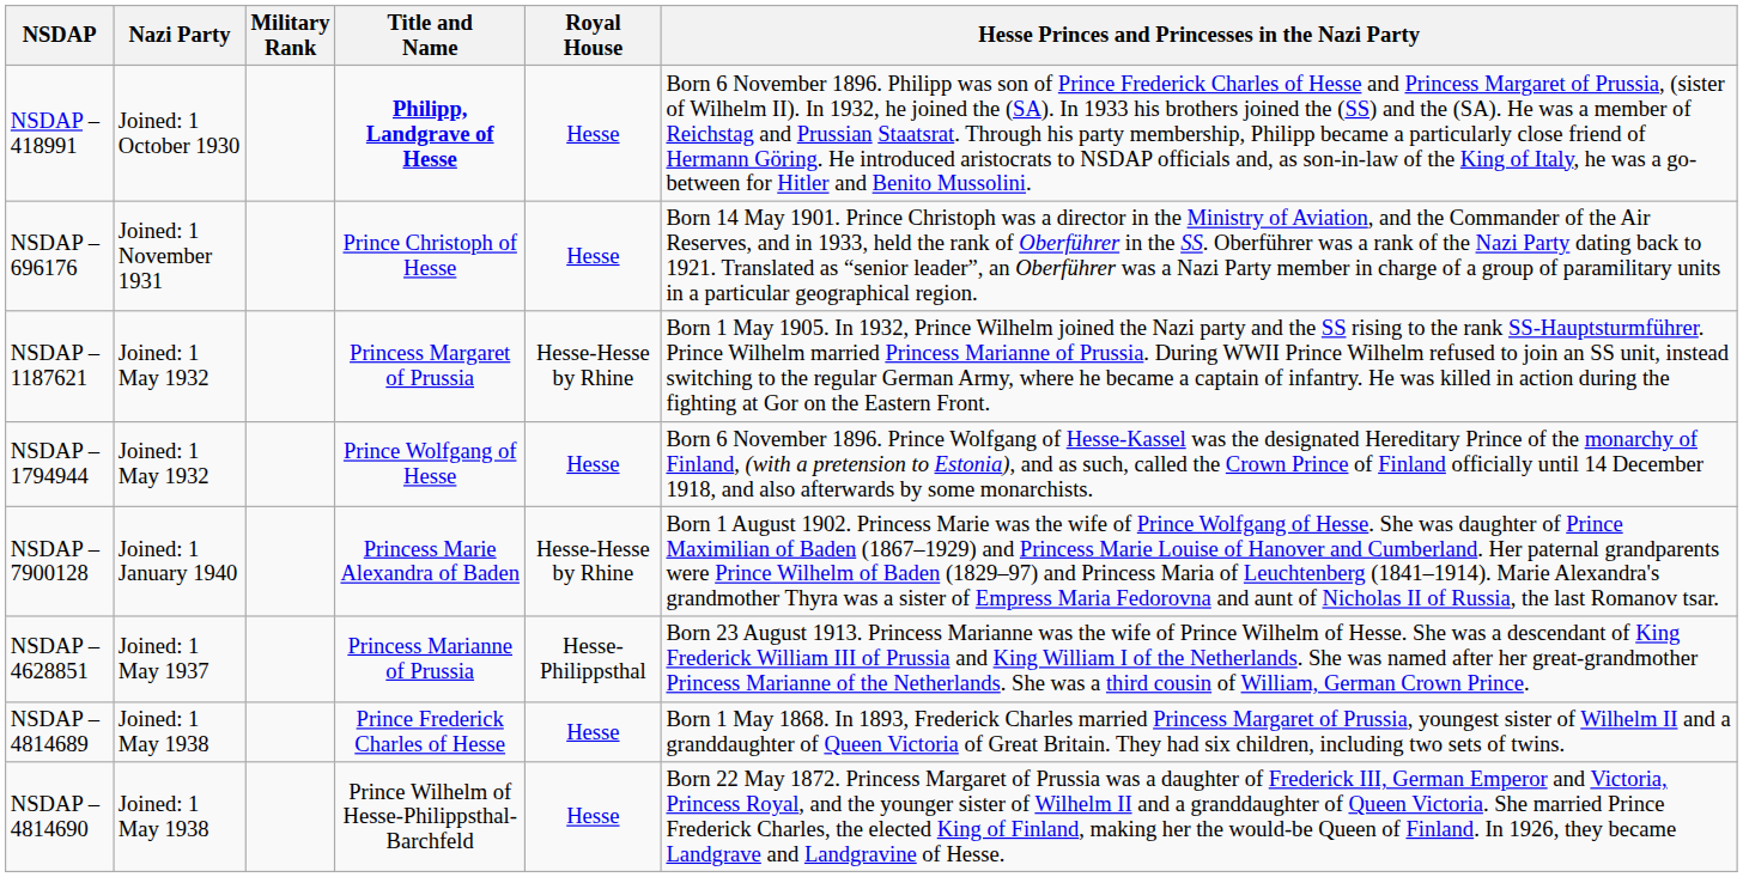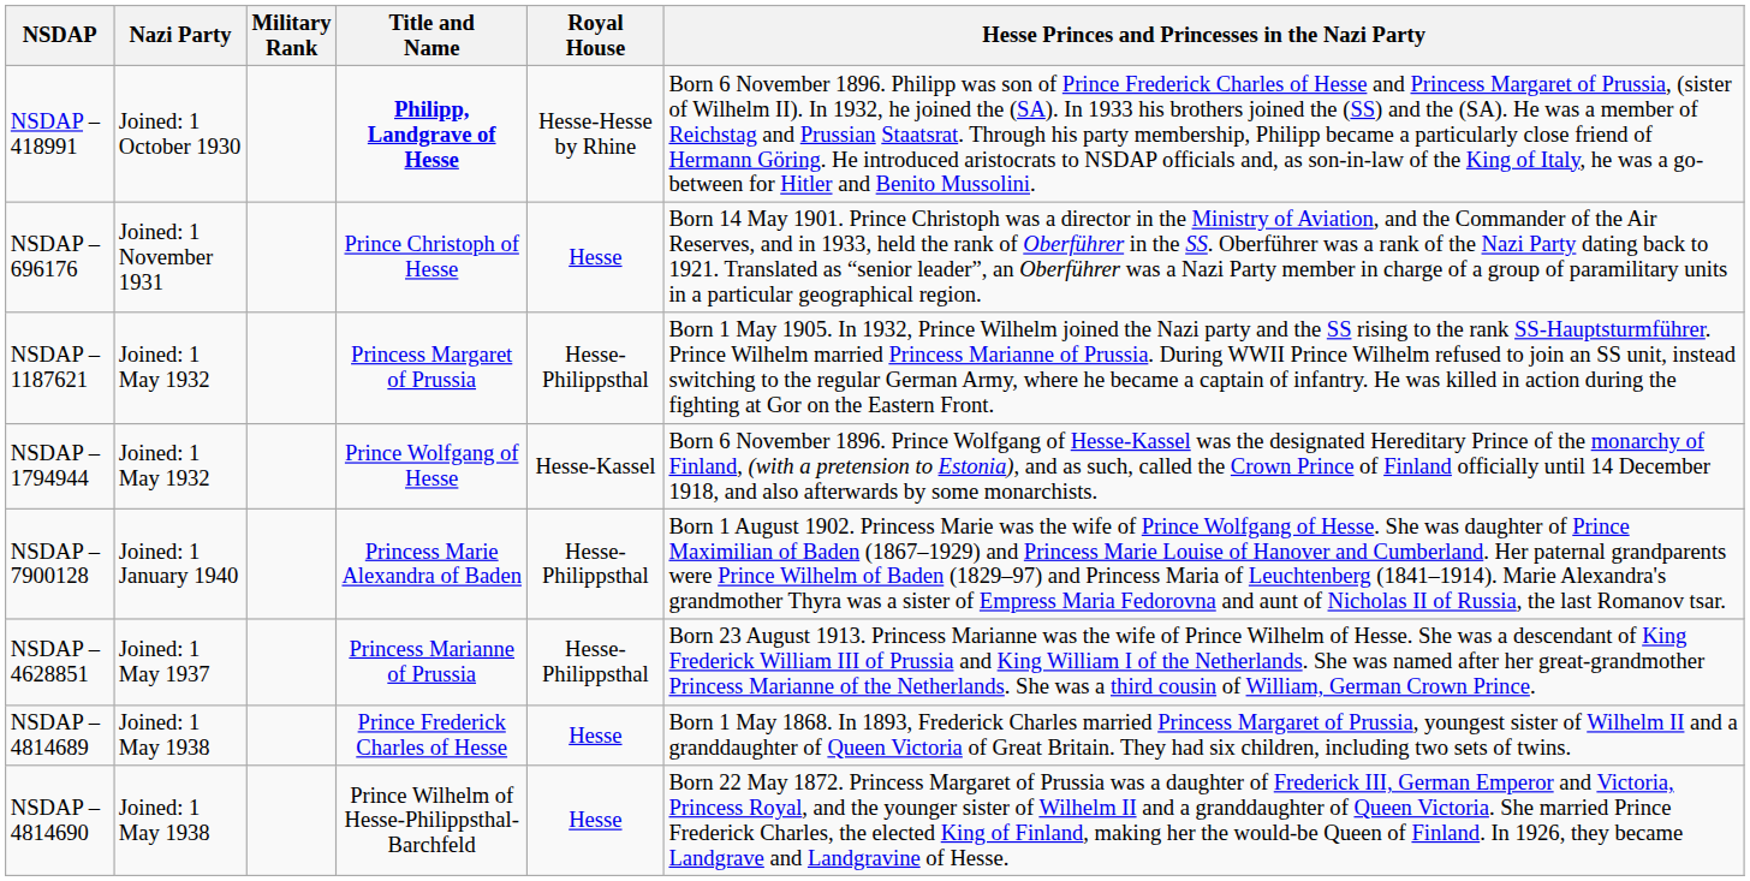 <table class="wikitable">
 <tr>
 <th>NSDAP</th>
 <th>Nazi Party</th>
 <th>Military<br>Rank</th>
 <th>Title and<br>Name</th>
 <th>Royal<br>House</th>
 <th>Hesse Princes and Princesses in the Nazi Party</th>
 </tr>
 <tr>
 <td><a href='#'>NSDAP</a> – 418991</td>
 <td>Joined: 1 October 1930</td>
 <td></td>
 <td align="center"><strong><a href='#'>Philipp, Landgrave of Hesse</a></strong></td>
-<td align="center"><a href='#'>Hesse</a></td>
+<td align="center">Hesse-Hesse by Rhine</td>
 <td> Born 6 November 1896. Philipp was son of <a href='#'>Prince Frederick Charles of Hesse</a> and <a href='#'>Princess Margaret of Prussia</a>, (sister of Wilhelm II). In 1932, he joined the (<a href='#'>SA</a>). In 1933 his brothers joined the (<a href='#'>SS</a>) and the (SA). He was a member of <a href='#'>Reichstag</a> and <a href='#'>Prussian</a> <a href='#'>Staatsrat</a>. Through his party membership, Philipp became a particularly close friend of <a href='#'>Hermann Göring</a>. He introduced aristocrats to NSDAP officials and, as son-in-law of the <a href='#'>King of Italy</a>, he was a go-between for <a href='#'>Hitler</a> and <a href='#'>Benito Mussolini</a>.</td>
 </tr>
 <tr>
 <td>NSDAP – 696176</td>
 <td>Joined: 1 November 1931</td>
 <td><br><br></td>
 <td align="center"><a href='#'>Prince Christoph of Hesse</a></td>
 <td align="center"><a href='#'>Hesse</a></td>
 <td> Born 14 May 1901. Prince Christoph was a director in the <a href='#'>Ministry of Aviation</a>, and the Commander of the Air Reserves, and in 1933, held the rank of <em><a href='#'>Oberführer</a></em> in the <em><a href='#'>SS</a></em>. Oberführer was a rank of the <a href='#'>Nazi Party</a> dating back to 1921. Translated as “senior leader”, an <em>Oberführer</em> was a Nazi Party member in charge of a group of paramilitary units in a particular geographical region.</td>
 </tr>
 <tr>
 <td>NSDAP – 1187621</td>
 <td>Joined: 1 May 1932</td>
 <td><br><br></td>
 <td align="center"><a href='#'>Princess Margaret of Prussia</a></td>
-<td align="center">Hesse-Hesse by Rhine</td>
+<td align="center">Hesse-Philippsthal</td>
 <td>Born 1 May 1905. In 1932, Prince Wilhelm joined the Nazi party and the <a href='#'>SS</a> rising to the rank <a href='#'>SS-Hauptsturmführer</a>. Prince Wilhelm married <a href='#'>Princess Marianne of Prussia</a>. During WWII Prince Wilhelm refused to join an SS unit, instead switching to the regular German Army, where he became a captain of infantry. He was killed in action during the fighting at Gor on the Eastern Front.</td>
 </tr>
 <tr>
 <td>NSDAP – 1794944</td>
 <td>Joined: 1 May 1932</td>
 <td></td>
 <td align="center"><a href='#'>Prince Wolfgang of Hesse</a></td>
-<td align="center"><a href='#'>Hesse</a></td>
+<td align="center">Hesse-Kassel</td>
 <td>Born 6 November 1896. Prince Wolfgang of <a href='#'>Hesse-Kassel</a> was the designated Hereditary Prince of the <a href='#'>monarchy of Finland</a>, <em>(with a pretension to <a href='#'>Estonia</a>)</em>, and as such, called the <a href='#'>Crown Prince</a> of <a href='#'>Finland</a> officially until 14 December 1918, and also afterwards by some monarchists.</td>
 </tr>
 <tr>
 <td>NSDAP – 7900128</td>
 <td>Joined: 1 January 1940</td>
 <td></td>
 <td align="center"><a href='#'>Princess Marie Alexandra of Baden</a></td>
-<td align="center">Hesse-Hesse by Rhine</td>
+<td align="center">Hesse-Philippsthal</td>
 <td> Born 1 August 1902. Princess Marie was the wife of <a href='#'>Prince Wolfgang of Hesse</a>. She was daughter of <a href='#'>Prince Maximilian of Baden</a> (1867–1929) and <a href='#'>Princess Marie Louise of Hanover and Cumberland</a>. Her paternal grandparents were <a href='#'>Prince Wilhelm of Baden</a> (1829–97) and Princess Maria of <a href='#'>Leuchtenberg</a> (1841–1914). Marie Alexandra's grandmother Thyra was a sister of <a href='#'>Empress Maria Fedorovna</a> and aunt of <a href='#'>Nicholas II of Russia</a>, the last Romanov tsar.</td>
 </tr>
 <tr>
 <td>NSDAP – 4628851</td>
 <td>Joined: 1 May 1937</td>
 <td></td>
 <td align="center"><a href='#'>Princess Marianne of Prussia</a></td>
 <td align="center">Hesse-Philippsthal</td>
 <td>Born 23 August 1913. Princess Marianne was the wife of Prince Wilhelm of Hesse. She was a descendant of <a href='#'>King Frederick William III of Prussia</a> and <a href='#'>King William I of the Netherlands</a>. She was named after her great-grandmother <a href='#'>Princess Marianne of the Netherlands</a>. She was a <a href='#'>third cousin</a> of <a href='#'>William, German Crown Prince</a>.</td>
 </tr>
 <tr>
 <td>NSDAP – 4814689</td>
 <td>Joined: 1 May 1938</td>
 <td></td>
 <td align="center"><a href='#'>Prince Frederick Charles of Hesse</a></td>
 <td align="center"><a href='#'>Hesse</a></td>
 <td> Born 1 May 1868. In 1893, Frederick Charles married <a href='#'>Princess Margaret of Prussia</a>, youngest sister of <a href='#'>Wilhelm II</a> and a granddaughter of <a href='#'>Queen Victoria</a> of Great Britain. They had six children, including two sets of twins.</td>
 </tr>
 <tr>
 <td>NSDAP – 4814690</td>
 <td>Joined: 1 May 1938</td>
 <td></td>
 <td align="center">Prince Wilhelm of Hesse-Philippsthal-Barchfeld</td>
 <td align="center"><a href='#'>Hesse</a></td>
 <td> Born 22 May 1872. Princess Margaret of Prussia was a daughter of <a href='#'>Frederick III, German Emperor</a> and <a href='#'>Victoria, Princess Royal</a>, and the younger sister of <a href='#'>Wilhelm II</a> and a granddaughter of <a href='#'>Queen Victoria</a>. She married Prince Frederick Charles, the elected <a href='#'>King of Finland</a>, making her the would-be Queen of <a href='#'>Finland</a>. In 1926, they became <a href='#'>Landgrave</a> and <a href='#'>Landgravine</a> of Hesse.</td>
 </tr>
 </table>
